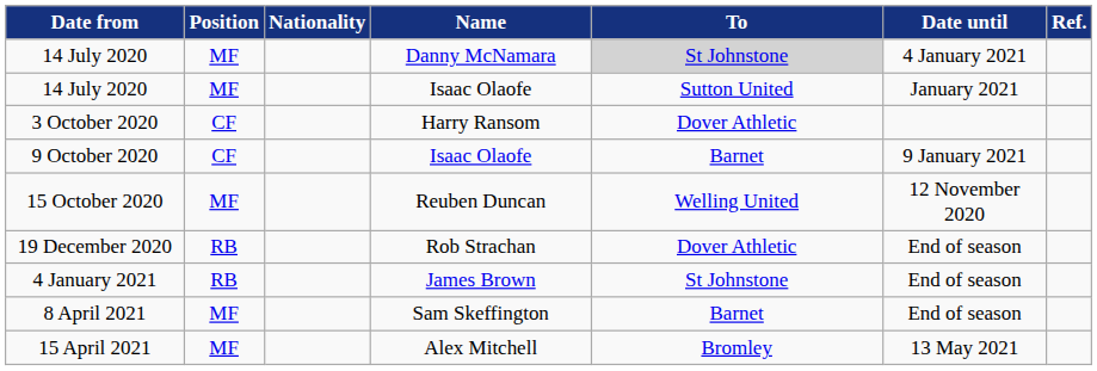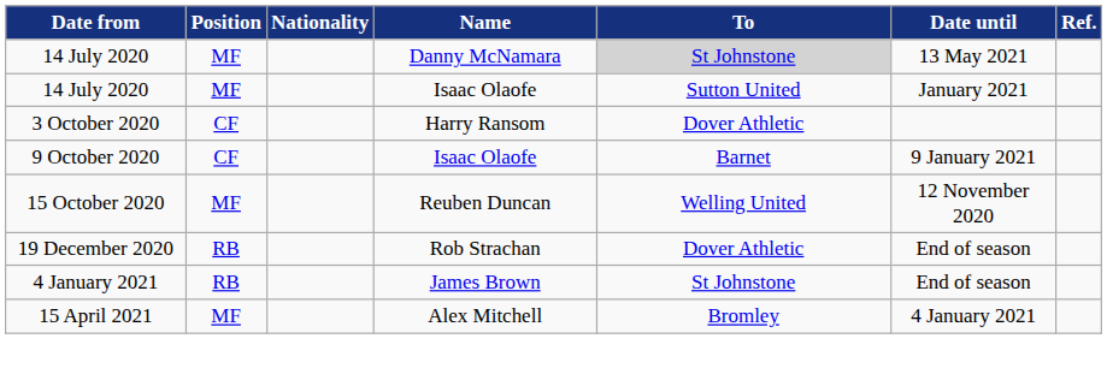 <table class="wikitable"  style="text-align:center; font-size:90%; ">
 <tr>
 <th style="background:#15317E; color:#FFFFFF; width:120px;">Date from</th>
 <th style="background:#15317E; color:#FFFFFF; width:50px;">Position</th>
 <th style="background:#15317E; color:#FFFFFF; width:50px;">Nationality</th>
 <th style="background:#15317E; color:#FFFFFF; width:150px;">Name</th>
 <th style="background:#15317E; color:#FFFFFF; width:200px;">To</th>
 <th style="background:#15317E; color:#FFFFFF; width:110px;">Date until</th>
 <th style="background:#15317E; color:#FFFFFF; width:25px;">Ref.</th>
 </tr>
 <tr>
 <td>14 July 2020</td>
 <td><a href='#'>MF</a></td>
 <td></td>
 <td><a href='#'>Danny McNamara</a></td>
 <td style="background: lightgrey;"> <a href='#'>St Johnstone</a></td>
-<td>4 January 2021</td>
+<td>13 May 2021</td>
 <td></td>
 </tr>
 <tr>
 <td>14 July 2020</td>
 <td><a href='#'>MF</a></td>
 <td></td>
 <td>Isaac Olaofe</td>
 <td> <a href='#'>Sutton United</a></td>
 <td>January 2021</td>
 <td></td>
 </tr>
 <tr>
 <td>3 October 2020</td>
 <td><a href='#'>CF</a></td>
 <td></td>
 <td>Harry Ransom</td>
 <td> <a href='#'>Dover Athletic</a></td>
 <td></td>
 <td></td>
 </tr>
 <tr>
 <td>9 October 2020</td>
 <td><a href='#'>CF</a></td>
 <td></td>
 <td><a href='#'>Isaac Olaofe</a></td>
 <td> <a href='#'>Barnet</a></td>
 <td>9 January 2021</td>
 <td></td>
 </tr>
 <tr>
 <td>15 October 2020</td>
 <td><a href='#'>MF</a></td>
 <td></td>
 <td>Reuben Duncan</td>
 <td> <a href='#'>Welling United</a></td>
 <td>12 November 2020</td>
 <td></td>
 </tr>
 <tr>
 <td>19 December 2020</td>
 <td><a href='#'>RB</a></td>
 <td></td>
 <td>Rob Strachan</td>
 <td> <a href='#'>Dover Athletic</a></td>
 <td>End of season</td>
 <td></td>
 </tr>
 <tr>
 <td>4 January 2021</td>
 <td><a href='#'>RB</a></td>
 <td></td>
 <td><a href='#'>James Brown</a></td>
 <td> <a href='#'>St Johnstone</a></td>
 <td>End of season</td>
 <td></td>
 </tr>
 <tr>
-<td>8 April 2021</td>
-<td><a href='#'>MF</a></td>
-<td></td>
-<td>Sam Skeffington</td>
-<td> <a href='#'>Barnet</a></td>
-<td>End of season</td>
-<td></td>
-</tr>
-<tr>
 <td>15 April 2021</td>
 <td><a href='#'>MF</a></td>
 <td></td>
 <td>Alex Mitchell</td>
 <td> <a href='#'>Bromley</a></td>
-<td>13 May 2021</td>
+<td>4 January 2021</td>
 <td></td>
 </tr>
 </table>
